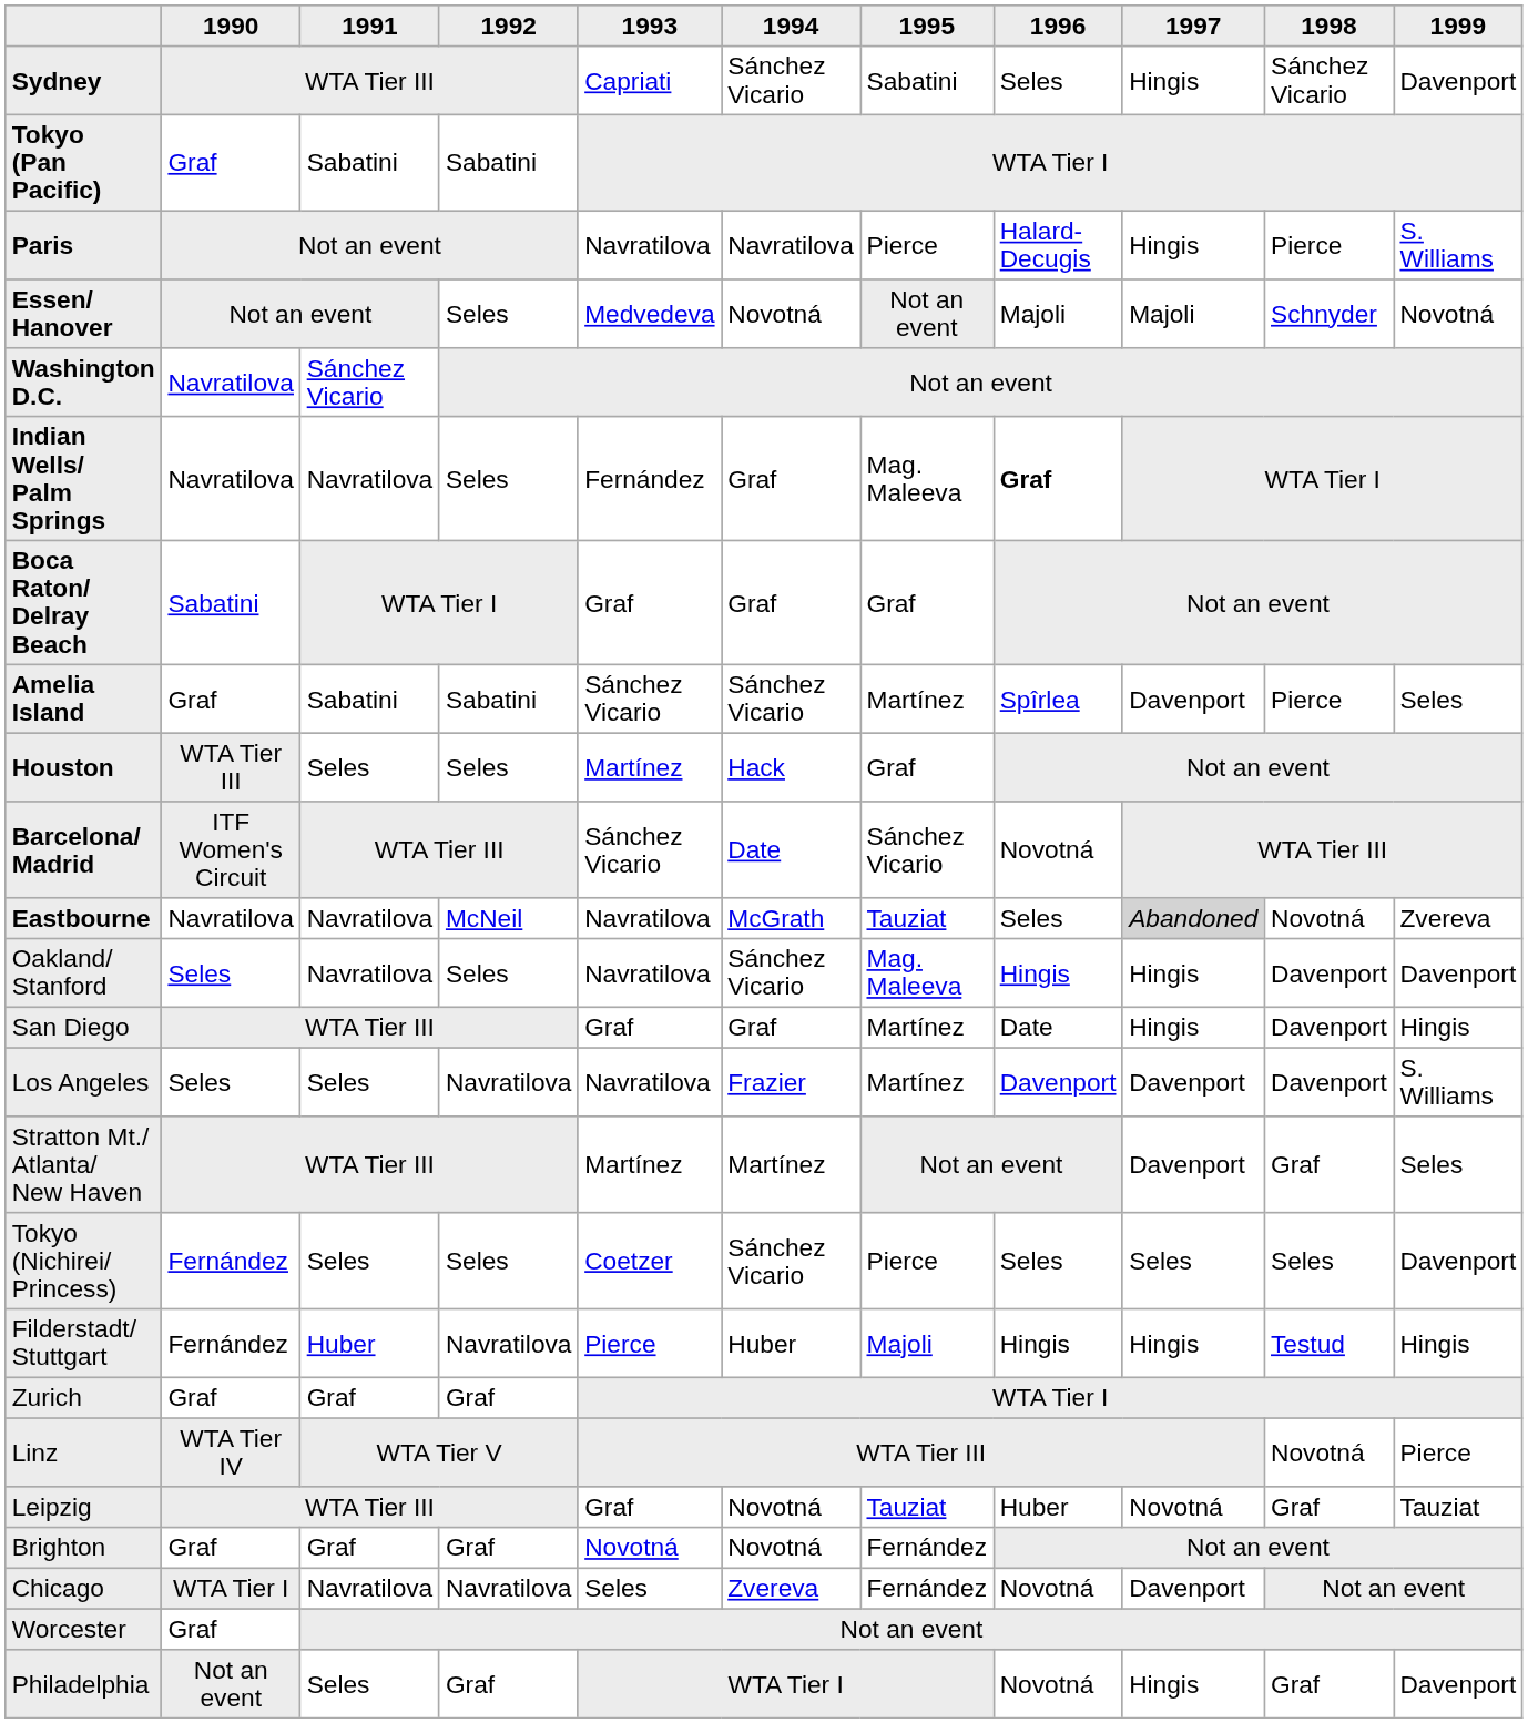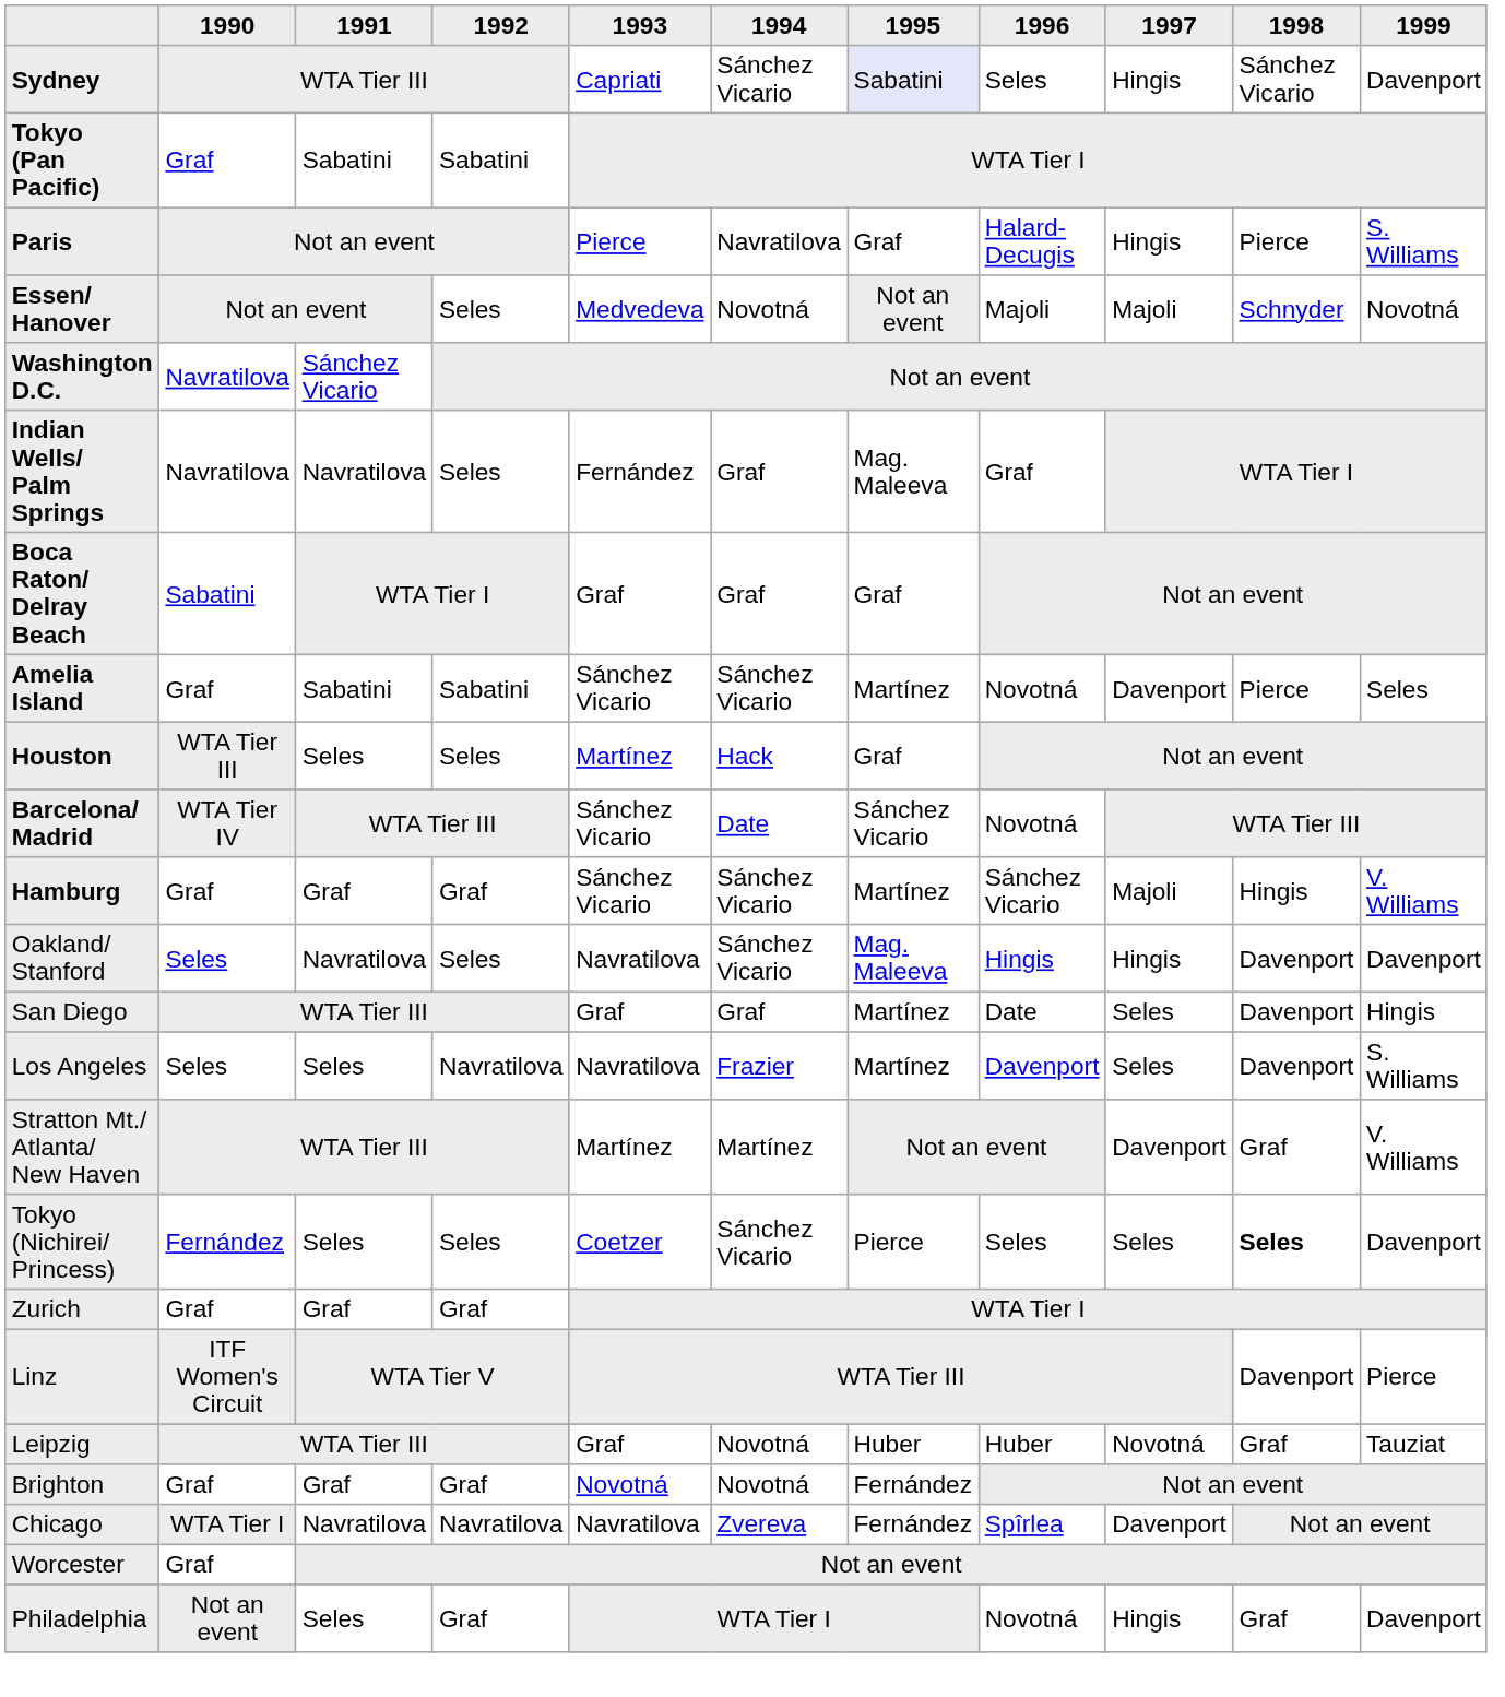 <table cellpadding="3" cellspacing="0" border="1" style="font-size: 85%; border: #aaa solid 1px; border-collapse: collapse;">
 <tr style="background:#ececec;">
 <th></th>
 <th>1990</th>
 <th>1991</th>
 <th>1992</th>
 <th>1993</th>
 <th>1994</th>
 <th>1995</th>
 <th>1996</th>
 <th>1997</th>
 <th>1998</th>
 <th>1999</th>
 </tr>
 <tr>
 <td bgcolor="#ececec" align=left><strong>Sydney</strong></td>
 <td bgcolor=#ececec colspan=3 align=center><span> WTA Tier III</span></td>
 <td> <a href='#'>Capriati</a></td>
 <td> Sánchez Vicario</td>
-<td> Sabatini</td>
+<td style="background: lavender;"> Sabatini</td>
 <td> Seles</td>
 <td> Hingis</td>
 <td> Sánchez Vicario</td>
 <td> Davenport</td>
 </tr>
 <tr>
 <td bgcolor="#ececec" align=left><strong>Tokyo<br>(Pan Pacific)</strong></td>
 <td> <a href='#'>Graf</a></td>
 <td> Sabatini</td>
 <td> Sabatini</td>
 <td bgcolor=#ececec colspan=7 align=center><span> WTA Tier I</span></td>
 </tr>
 <tr>
 <td bgcolor="#ececec" align=left><strong>Paris</strong></td>
 <td bgcolor=#ececec colspan=3 align=center><span> Not an event</span></td>
+<td> <a href='#'>Pierce</a></td>
 <td> Navratilova</td>
-<td> Navratilova</td>
-<td> Pierce</td>
+<td> Graf</td>
 <td> <a href='#'>Halard-Decugis</a></td>
 <td> Hingis</td>
 <td> Pierce</td>
 <td> <a href='#'>S. Williams</a></td>
 </tr>
 <tr>
 <td bgcolor="#ececec" align=left><strong>Essen/<br>Hanover</strong></td>
 <td bgcolor=#ececec colspan=2 align=center><span> Not an event</span></td>
 <td> Seles</td>
 <td> <a href='#'>Medvedeva</a></td>
 <td> Novotná</td>
 <td bgcolor=#ececec colspan=1 align=center><span> Not an event</span></td>
 <td> Majoli</td>
 <td> Majoli</td>
 <td> <a href='#'>Schnyder</a></td>
 <td> Novotná</td>
 </tr>
 <tr>
 <td bgcolor="#ececec" align=left><strong>Washington D.C.</strong></td>
 <td> <a href='#'>Navratilova</a></td>
 <td> <a href='#'>Sánchez Vicario</a></td>
 <td bgcolor=#ececec colspan=8 align=center><span> Not an event</span></td>
 </tr>
 <tr>
 <td bgcolor="#ececec" align=left><strong>Indian Wells/<br>Palm Springs</strong></td>
 <td> Navratilova</td>
 <td> Navratilova</td>
 <td> Seles</td>
 <td> Fernández</td>
 <td> Graf</td>
 <td> Mag. Maleeva</td>
-<td><strong> Graf</strong></td>
+<td> Graf</td>
 <td bgcolor=#ececec colspan=3 align=center><span> WTA Tier I</span></td>
 </tr>
 <tr>
 <td bgcolor="#ececec" align=left><strong>Boca Raton/<br>Delray Beach</strong></td>
 <td> <a href='#'>Sabatini</a></td>
 <td bgcolor=#ececec colspan=2 align=center><span> WTA Tier I</span></td>
 <td> Graf</td>
 <td> Graf</td>
 <td> Graf</td>
 <td bgcolor=#ececec colspan=4 align=center><span> Not an event</span></td>
 </tr>
 <tr>
 <td bgcolor="#ececec" align=left><strong>Amelia Island</strong></td>
 <td> Graf</td>
 <td> Sabatini</td>
 <td> Sabatini</td>
 <td> Sánchez Vicario</td>
 <td> Sánchez Vicario</td>
 <td> Martínez</td>
-<td> <a href='#'>Spîrlea</a></td>
+<td> Novotná</td>
 <td> Davenport</td>
 <td> Pierce</td>
 <td> Seles</td>
 </tr>
 <tr>
 <td bgcolor="#ececec" align=left><strong>Houston</strong></td>
 <td bgcolor=#ececec colspan=1 align=center><span> WTA Tier III</span></td>
 <td> Seles</td>
 <td> Seles</td>
 <td> <a href='#'>Martínez</a></td>
 <td> <a href='#'>Hack</a></td>
 <td> Graf</td>
 <td bgcolor=#ececec colspan=4 align=center><span> Not an event</span></td>
 </tr>
 <tr>
 <td bgcolor="#ececec" align=left><strong>Barcelona/<br>Madrid</strong></td>
-<td bgcolor=#ececec colspan=1 align=center><span> ITF Women's Circuit</span></td>
+<td bgcolor=#ececec colspan=1 align=center><span> WTA Tier IV</span></td>
 <td bgcolor=#ececec colspan=2 align=center><span> WTA Tier III</span></td>
 <td> Sánchez Vicario</td>
 <td> <a href='#'>Date</a></td>
 <td> Sánchez Vicario</td>
 <td> Novotná</td>
 <td bgcolor=#ececec colspan=3 align=center><span> WTA Tier III</span></td>
 </tr>
 <tr>
-<td bgcolor="#ececec" align=left><strong>Eastbourne</strong></td>
-<td> Navratilova</td>
-<td> Navratilova</td>
-<td> <a href='#'>McNeil</a></td>
-<td> Navratilova</td>
-<td> <a href='#'>McGrath</a></td>
-<td> <a href='#'>Tauziat</a></td>
-<td> Seles</td>
-<td bgcolor="lightgray" align="center"><em>Abandoned<strong></td>
-<td> Novotná</td>
-<td> Zvereva</td>
+<td bgcolor="#ececec" align=left><strong>Hamburg</strong></td>
+<td> Graf</td>
+<td> Graf</td>
+<td> Graf</td>
+<td> Sánchez Vicario</td>
+<td> Sánchez Vicario</td>
+<td> Martínez</td>
+<td> Sánchez Vicario</td>
+<td> Majoli</td>
+<td> Hingis</td>
+<td> <a href='#'>V. Williams</a></td>
 </tr>
 <tr>
 <td bgcolor="#ececec" align=left></strong>Oakland/<br>Stanford<strong></td>
 <td> <a href='#'>Seles</a></td>
 <td> Navratilova</td>
 <td> Seles</td>
 <td> Navratilova</td>
 <td> Sánchez Vicario</td>
 <td> <a href='#'>Mag. Maleeva</a></td>
 <td> <a href='#'>Hingis</a></td>
 <td> Hingis</td>
 <td> Davenport</td>
 <td> Davenport</td>
 </tr>
 <tr>
 <td bgcolor="#ececec" align=left></strong>San Diego<strong></td>
 <td bgcolor=#ececec colspan=3 align=center><span> WTA Tier III</span></td>
 <td> Graf</td>
 <td> Graf</td>
 <td> Martínez</td>
 <td> Date</td>
-<td> Hingis</td>
+<td> Seles</td>
 <td> Davenport</td>
 <td> Hingis</td>
 </tr>
 <tr>
 <td bgcolor="#ececec" align=left></strong>Los Angeles<strong></td>
 <td> Seles</td>
 <td> Seles</td>
 <td> Navratilova</td>
 <td> Navratilova</td>
 <td> <a href='#'>Frazier</a></td>
 <td> Martínez</td>
 <td> <a href='#'>Davenport</a></td>
-<td> Davenport</td>
+<td> Seles</td>
 <td> Davenport</td>
 <td> S. Williams</td>
 </tr>
 <tr>
 <td bgcolor="#ececec" align=left></strong>Stratton Mt./<br>Atlanta/<br>New Haven<strong></td>
 <td bgcolor=#ececec colspan=3 align=center><span> WTA Tier III</span></td>
 <td> Martínez</td>
 <td> Martínez</td>
 <td bgcolor=#ececec colspan=2 align=center><span> Not an event</span></td>
 <td> Davenport</td>
 <td> Graf</td>
-<td> Seles</td>
+<td> V. Williams</td>
 </tr>
 <tr>
 <td bgcolor="#ececec" align=left></strong>Tokyo (Nichirei/<br>Princess)<strong></td>
 <td> <a href='#'>Fernández</a></td>
 <td> Seles</td>
 <td> Seles</td>
 <td> <a href='#'>Coetzer</a></td>
 <td> Sánchez Vicario</td>
 <td> Pierce</td>
 <td> Seles</td>
 <td> Seles</td>
-<td> Seles</td>
+<td><strong> Seles</strong></td>
 <td> Davenport</td>
-</tr>
-<tr>
-<td bgcolor="#ececec" align=left></strong>Filderstadt/<br>Stuttgart<strong></td>
-<td> Fernández</td>
-<td> <a href='#'>Huber</a></td>
-<td> Navratilova</td>
-<td> <a href='#'>Pierce</a></td>
-<td> Huber</td>
-<td> <a href='#'>Majoli</a></td>
-<td> Hingis</td>
-<td> Hingis</td>
-<td> <a href='#'>Testud</a></td>
-<td> Hingis</td>
 </tr>
 <tr>
 <td bgcolor="#ececec" align=left></strong>Zurich<strong></td>
 <td> Graf</td>
 <td> Graf</td>
 <td> Graf</td>
 <td bgcolor=#ececec colspan=7 align=center><span> WTA Tier I</span></td>
 </tr>
 <tr>
 <td bgcolor="#ececec" align=left></strong>Linz<strong></td>
-<td bgcolor=#ececec colspan=1 align=center><span> WTA Tier IV</span></td>
+<td bgcolor=#ececec colspan=1 align=center><span> ITF Women's Circuit</span></td>
 <td bgcolor=#ececec colspan=2 align=center><span> WTA Tier V</span></td>
 <td bgcolor=#ececec colspan=5 align=center><span> WTA Tier III</span></td>
-<td> Novotná</td>
+<td> Davenport</td>
 <td> Pierce</td>
 </tr>
 <tr>
 <td bgcolor="#ececec" align=left></strong>Leipzig<strong></td>
 <td bgcolor=#ececec colspan=3 align=center><span> WTA Tier III</span></td>
 <td> Graf</td>
 <td> Novotná</td>
-<td> <a href='#'>Tauziat</a></td>
+<td> Huber</td>
 <td> Huber</td>
 <td> Novotná</td>
 <td> Graf</td>
 <td> Tauziat</td>
 </tr>
 <tr>
 <td bgcolor="#ececec" align=left></strong>Brighton<strong></td>
 <td> Graf</td>
 <td> Graf</td>
 <td> Graf</td>
 <td> <a href='#'>Novotná</a></td>
 <td> Novotná</td>
 <td> Fernández</td>
 <td bgcolor=#ececec colspan=4 align=center><span> Not an event</span></td>
 </tr>
 <tr>
 <td bgcolor="#ececec" align=left></strong>Chicago<strong></td>
 <td bgcolor=#ececec colspan=1 align=center><span> WTA Tier I</span></td>
 <td> Navratilova</td>
 <td> Navratilova</td>
-<td> Seles</td>
+<td> Navratilova</td>
 <td> <a href='#'>Zvereva</a></td>
 <td> Fernández</td>
-<td> Novotná</td>
+<td> <a href='#'>Spîrlea</a></td>
 <td> Davenport</td>
 <td bgcolor=#ececec colspan=2 align=center><span> Not an event</span></td>
 </tr>
 <tr>
 <td bgcolor="#ececec" align=left></strong>Worcester<strong></td>
 <td> Graf</td>
 <td bgcolor=#ececec colspan=9 align=center><span> Not an event</span></td>
 </tr>
 <tr>
 <td bgcolor="#ececec" align=left></strong>Philadelphia<strong></td>
 <td bgcolor=#ececec colspan=1 align=center><span> Not an event</span></td>
 <td> Seles</td>
 <td> Graf</td>
 <td bgcolor=#ececec colspan=3 align=center><span> WTA Tier I</span></td>
 <td> Novotná</td>
 <td> Hingis</td>
 <td> Graf</td>
 <td> Davenport</td>
 </tr>
 </table>
